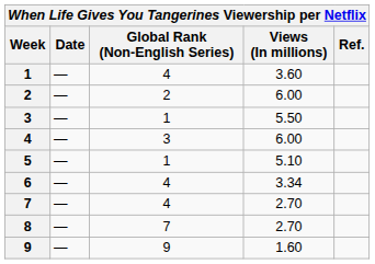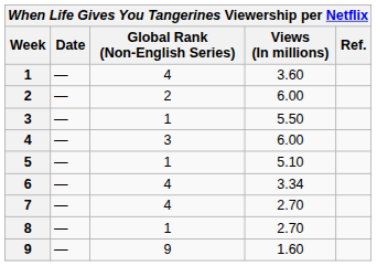 <table class="wikitable sortable" style="text-align:center; white-space:nowrap;">
 <tr>
 <th colspan="5"><em>When Life Gives You Tangerines</em> Viewership per <a href='#'>Netflix</a></th>
 </tr>
 <tr>
 <th>Week</th>
 <th>Date</th>
 <th>Global Rank<br>(Non-English Series)</th>
 <th>Views<br>(In millions)</th>
 <th>Ref.</th>
 </tr>
 <tr>
 <th>1</th>
 <td align="left">—</td>
 <td>4</td>
 <td>3.60</td>
 <td></td>
 </tr>
 <tr>
 <th>2</th>
 <td align="left">—</td>
 <td>2</td>
 <td>6.00</td>
 <td></td>
 </tr>
 <tr>
 <th>3</th>
 <td align="left">—</td>
 <td>1</td>
 <td>5.50</td>
 <td></td>
 </tr>
 <tr>
 <th>4</th>
 <td align="left">—</td>
 <td>3</td>
 <td>6.00</td>
 <td></td>
 </tr>
 <tr>
 <th>5</th>
 <td align="left">—</td>
 <td>1</td>
 <td>5.10</td>
 <td></td>
 </tr>
 <tr>
 <th>6</th>
 <td align="left">—</td>
 <td>4</td>
 <td>3.34</td>
 <td></td>
 </tr>
 <tr>
 <th>7</th>
 <td align="left">—</td>
 <td>4</td>
 <td>2.70</td>
 <td></td>
 </tr>
 <tr>
 <th>8</th>
 <td align="left">—</td>
-<td>7</td>
+<td>1</td>
 <td>2.70</td>
 <td></td>
 </tr>
 <tr>
 <th>9</th>
 <td align="left">—</td>
 <td>9</td>
 <td>1.60</td>
 <td></td>
 </tr>
 </table>
